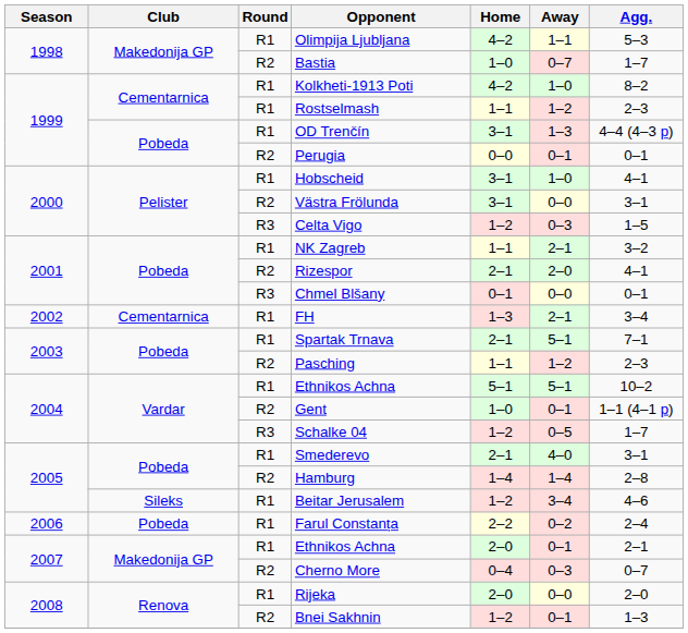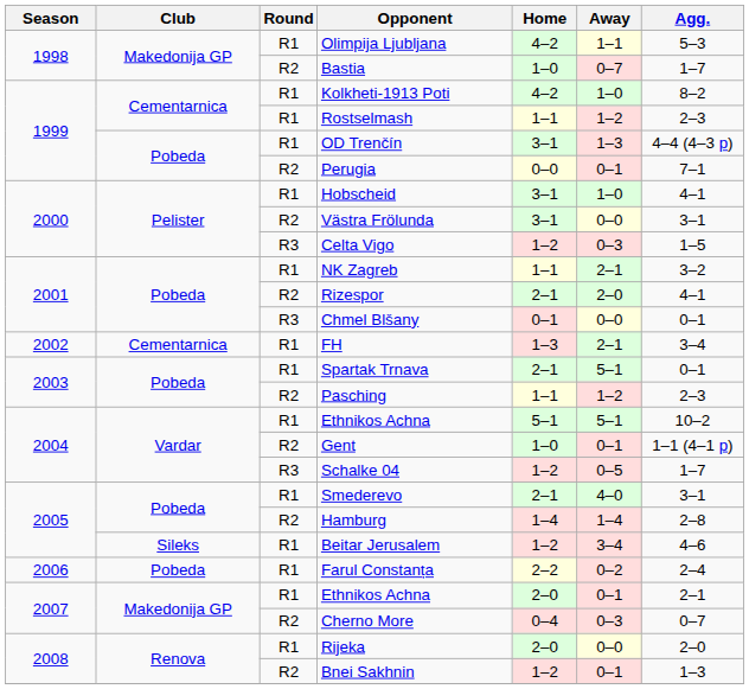 <table class="wikitable" style="font-size:95%; text-align: center">
 <tr>
 <th width="80">Season</th>
 <th width="150">Club</th>
 <th width="30">Round</th>
 <th width="180">Opponent</th>
 <th width="55">Home</th>
 <th width="55">Away</th>
 <th width="90"><a href='#'>Agg.</a></th>
 </tr>
 <tr>
 <td rowspan=2><a href='#'>1998</a></td>
 <td rowspan=2><a href='#'>Makedonija GP</a></td>
 <td>R1</td>
 <td align="left"> <a href='#'>Olimpija Ljubljana</a></td>
 <td bgcolor="#ddffdd">4–2</td>
 <td bgcolor="#ffffdd">1–1</td>
 <td>5–3</td>
 </tr>
 <tr>
 <td>R2</td>
 <td align="left"> <a href='#'>Bastia</a></td>
 <td bgcolor="#ddffdd">1–0</td>
 <td bgcolor="#ffdddd">0–7</td>
 <td>1–7</td>
 </tr>
 <tr>
 <td rowspan=4><a href='#'>1999</a></td>
 <td rowspan=2><a href='#'>Cementarnica</a></td>
 <td>R1</td>
 <td align="left"> <a href='#'>Kolkheti-1913 Poti</a></td>
 <td bgcolor="#ddffdd">4–2</td>
 <td bgcolor="#ddffdd">1–0</td>
 <td>8–2</td>
 </tr>
 <tr>
 <td>R1</td>
 <td align="left"> <a href='#'>Rostselmash</a></td>
 <td bgcolor="#ffffdd">1–1</td>
 <td bgcolor="#ffdddd">1–2</td>
 <td>2–3</td>
 </tr>
 <tr>
 <td rowspan=2><a href='#'>Pobeda</a></td>
 <td>R1</td>
 <td align="left"> <a href='#'>OD Trenčín</a></td>
 <td bgcolor="#ddffdd">3–1</td>
 <td bgcolor="#ffdddd">1–3</td>
 <td>4–4 (4–3 <a href='#'>p</a>)</td>
 </tr>
 <tr>
 <td>R2</td>
 <td align="left"> <a href='#'>Perugia</a></td>
 <td bgcolor="#ffffdd">0–0</td>
 <td bgcolor="#ffdddd">0–1</td>
-<td>0–1</td>
+<td>7–1</td>
 </tr>
 <tr>
 <td rowspan=3><a href='#'>2000</a></td>
 <td rowspan=3><a href='#'>Pelister</a></td>
 <td>R1</td>
 <td align="left"> <a href='#'>Hobscheid</a></td>
 <td bgcolor="#ddffdd">3–1</td>
 <td bgcolor="#ddffdd">1–0</td>
 <td>4–1</td>
 </tr>
 <tr>
 <td>R2</td>
 <td align="left"> <a href='#'>Västra Frölunda</a></td>
 <td bgcolor="#ddffdd">3–1</td>
 <td bgcolor="#ffffdd">0–0</td>
 <td>3–1</td>
 </tr>
 <tr>
 <td>R3</td>
 <td align="left"> <a href='#'>Celta Vigo</a></td>
 <td bgcolor="#ffdddd">1–2</td>
 <td bgcolor="#ffdddd">0–3</td>
 <td>1–5</td>
 </tr>
 <tr>
 <td rowspan=3><a href='#'>2001</a></td>
 <td rowspan=3><a href='#'>Pobeda</a></td>
 <td>R1</td>
 <td align="left"> <a href='#'>NK Zagreb</a></td>
 <td bgcolor="#ffffdd">1–1</td>
 <td bgcolor="#ddffdd">2–1</td>
 <td>3–2</td>
 </tr>
 <tr>
 <td>R2</td>
 <td align="left"> <a href='#'>Rizespor</a></td>
 <td bgcolor="#ddffdd">2–1</td>
 <td bgcolor="#ddffdd">2–0</td>
 <td>4–1</td>
 </tr>
 <tr>
 <td>R3</td>
 <td align="left"> <a href='#'>Chmel Blšany</a></td>
 <td bgcolor="#ffdddd">0–1</td>
 <td bgcolor="#ffffdd">0–0</td>
 <td>0–1</td>
 </tr>
 <tr>
 <td><a href='#'>2002</a></td>
 <td><a href='#'>Cementarnica</a></td>
 <td>R1</td>
 <td align="left"> <a href='#'>FH</a></td>
 <td bgcolor="#ffdddd">1–3</td>
 <td bgcolor="#ddffdd">2–1</td>
 <td>3–4</td>
 </tr>
 <tr>
 <td rowspan=2><a href='#'>2003</a></td>
 <td rowspan=2><a href='#'>Pobeda</a></td>
 <td>R1</td>
 <td align="left"> <a href='#'>Spartak Trnava</a></td>
 <td bgcolor="#ddffdd">2–1</td>
 <td bgcolor="#ddffdd">5–1</td>
-<td>7–1</td>
+<td>0–1</td>
 </tr>
 <tr>
 <td>R2</td>
 <td align="left"> <a href='#'>Pasching</a></td>
 <td bgcolor="#ffffdd">1–1</td>
 <td bgcolor="#ffdddd">1–2</td>
 <td>2–3</td>
 </tr>
 <tr>
 <td rowspan=3><a href='#'>2004</a></td>
 <td rowspan=3><a href='#'>Vardar</a></td>
 <td>R1</td>
 <td align="left"> <a href='#'>Ethnikos Achna</a></td>
 <td bgcolor="#ddffdd">5–1</td>
 <td bgcolor="#ddffdd">5–1</td>
 <td>10–2</td>
 </tr>
 <tr>
 <td>R2</td>
 <td align="left"> <a href='#'>Gent</a></td>
 <td bgcolor="#ddffdd">1–0</td>
 <td bgcolor="#ffdddd">0–1</td>
 <td>1–1 (4–1 <a href='#'>p</a>)</td>
 </tr>
 <tr>
 <td>R3</td>
 <td align="left"> <a href='#'>Schalke 04</a></td>
 <td bgcolor="#ffdddd">1–2</td>
 <td bgcolor="#ffdddd">0–5</td>
 <td>1–7</td>
 </tr>
 <tr>
 <td rowspan=3><a href='#'>2005</a></td>
 <td rowspan=2><a href='#'>Pobeda</a></td>
 <td>R1</td>
 <td align="left"> <a href='#'>Smederevo</a></td>
 <td bgcolor="#ddffdd">2–1</td>
 <td bgcolor="#ddffdd">4–0</td>
 <td>3–1</td>
 </tr>
 <tr>
 <td>R2</td>
 <td align="left"> <a href='#'>Hamburg</a></td>
 <td bgcolor="#ffdddd">1–4</td>
 <td bgcolor="#ffdddd">1–4</td>
 <td>2–8</td>
 </tr>
 <tr>
 <td rowspan=1><a href='#'>Sileks</a></td>
 <td>R1</td>
 <td align="left"> <a href='#'>Beitar Jerusalem</a></td>
 <td bgcolor="#ffdddd">1–2</td>
 <td bgcolor="#ffdddd">3–4</td>
 <td>4–6</td>
 </tr>
 <tr>
 <td rowspan=1><a href='#'>2006</a></td>
 <td rowspan=1><a href='#'>Pobeda</a></td>
 <td>R1</td>
 <td align="left"> <a href='#'>Farul Constanța</a></td>
 <td bgcolor="#ffffdd">2–2</td>
 <td bgcolor="#ffdddd">0–2</td>
 <td>2–4</td>
 </tr>
 <tr>
 <td rowspan=2><a href='#'>2007</a></td>
 <td rowspan=2><a href='#'>Makedonija GP</a></td>
 <td>R1</td>
 <td align="left"> <a href='#'>Ethnikos Achna</a></td>
 <td bgcolor="#ddffdd">2–0</td>
 <td bgcolor="#ffdddd">0–1</td>
 <td>2–1</td>
 </tr>
 <tr>
 <td>R2</td>
 <td align="left"> <a href='#'>Cherno More</a></td>
 <td bgcolor="#ffdddd">0–4</td>
 <td bgcolor="#ffdddd">0–3</td>
 <td>0–7</td>
 </tr>
 <tr>
 <td rowspan=2><a href='#'>2008</a></td>
 <td rowspan=2><a href='#'>Renova</a></td>
 <td>R1</td>
 <td align="left"> <a href='#'>Rijeka</a></td>
 <td bgcolor="#ddffdd">2–0</td>
 <td bgcolor="#ffffdd">0–0</td>
 <td>2–0</td>
 </tr>
 <tr>
 <td>R2</td>
 <td align="left"> <a href='#'>Bnei Sakhnin</a></td>
 <td bgcolor="#ffdddd">1–2</td>
 <td bgcolor="#ffdddd">0–1</td>
 <td>1–3</td>
 </tr>
 <tr>
 </tr>
 </table>
